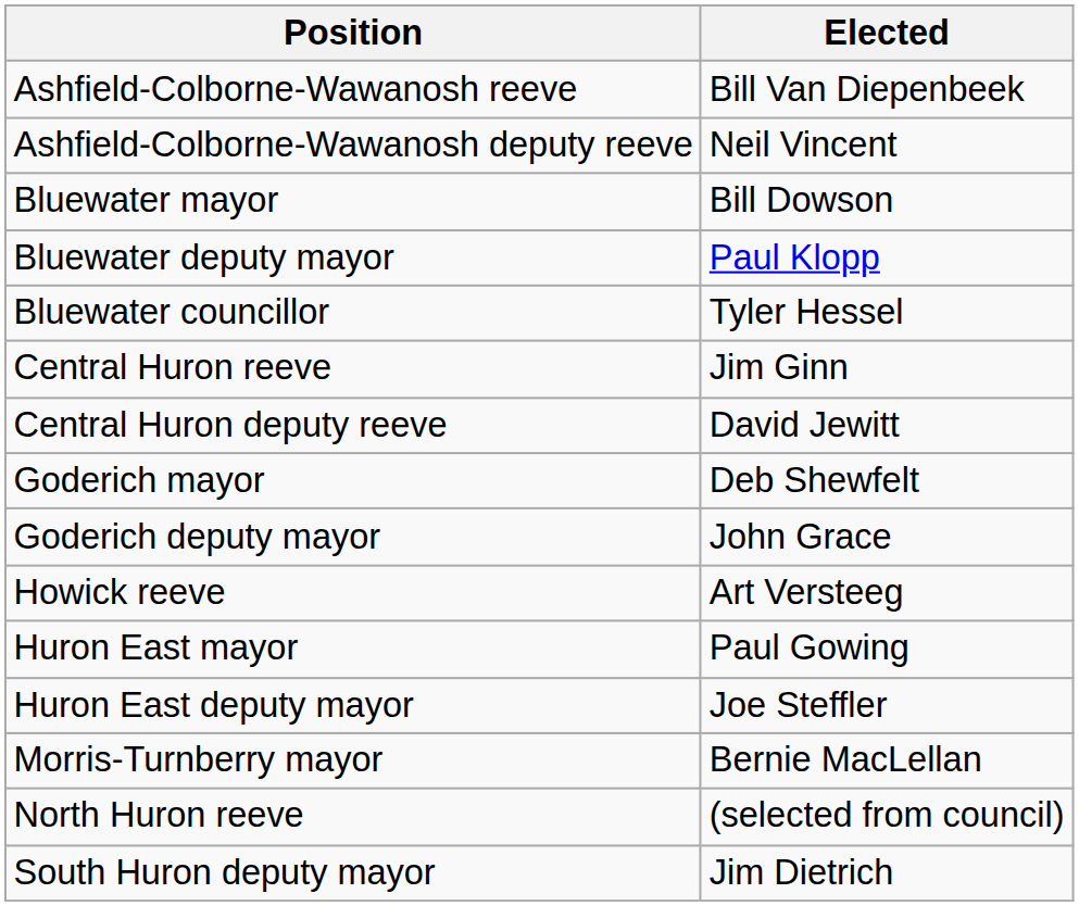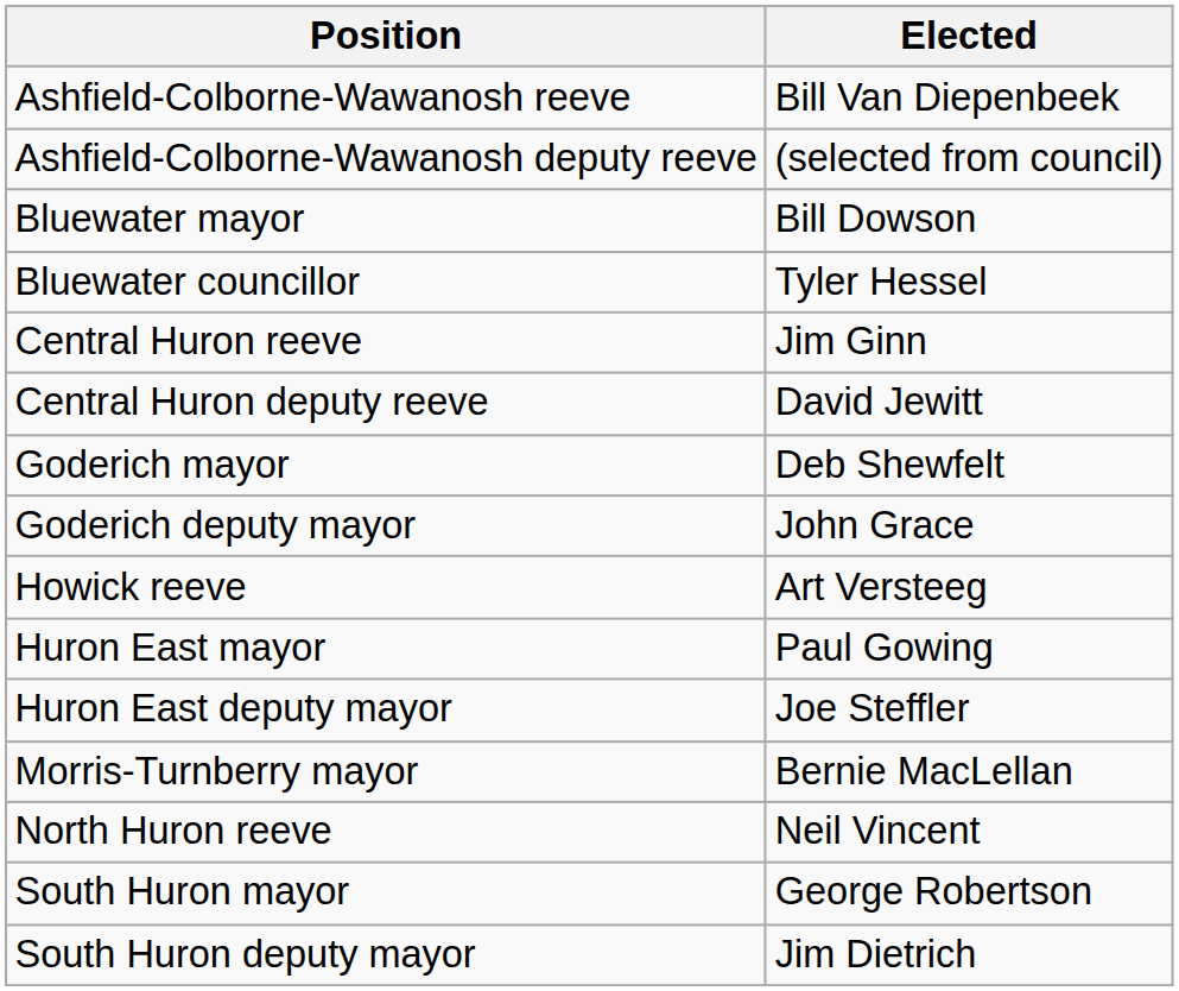 <table class="wikitable">
 <tr>
 <th>Position</th>
 <th>Elected</th>
 </tr>
 <tr>
 <td>Ashfield-Colborne-Wawanosh reeve</td>
 <td>Bill Van Diepenbeek</td>
 </tr>
 <tr>
 <td>Ashfield-Colborne-Wawanosh deputy reeve</td>
-<td>Neil Vincent</td>
+<td>(selected from council)</td>
 </tr>
 <tr>
 <td>Bluewater mayor</td>
 <td>Bill Dowson</td>
-</tr>
-<tr>
-<td>Bluewater deputy mayor</td>
-<td><a href='#'>Paul Klopp</a></td>
 </tr>
 <tr>
 <td>Bluewater councillor</td>
 <td>Tyler Hessel</td>
 </tr>
 <tr>
 <td>Central Huron reeve</td>
 <td>Jim Ginn</td>
 </tr>
 <tr>
 <td>Central Huron deputy reeve</td>
 <td>David Jewitt</td>
 </tr>
 <tr>
 <td>Goderich mayor</td>
 <td>Deb Shewfelt</td>
 </tr>
 <tr>
 <td>Goderich deputy mayor</td>
 <td>John Grace</td>
 </tr>
 <tr>
 <td>Howick reeve</td>
 <td>Art Versteeg</td>
 </tr>
 <tr>
 <td>Huron East mayor</td>
 <td>Paul Gowing</td>
 </tr>
 <tr>
 <td>Huron East deputy mayor</td>
 <td>Joe Steffler</td>
 </tr>
 <tr>
 <td>Morris-Turnberry mayor</td>
 <td>Bernie MacLellan</td>
 </tr>
 <tr>
 <td>North Huron reeve</td>
-<td>(selected from council)</td>
+<td>Neil Vincent</td>
+</tr>
+<tr>
+<td>South Huron mayor</td>
+<td>George Robertson</td>
 </tr>
 <tr>
 <td>South Huron deputy mayor</td>
 <td>Jim Dietrich</td>
 </tr>
 </table>
